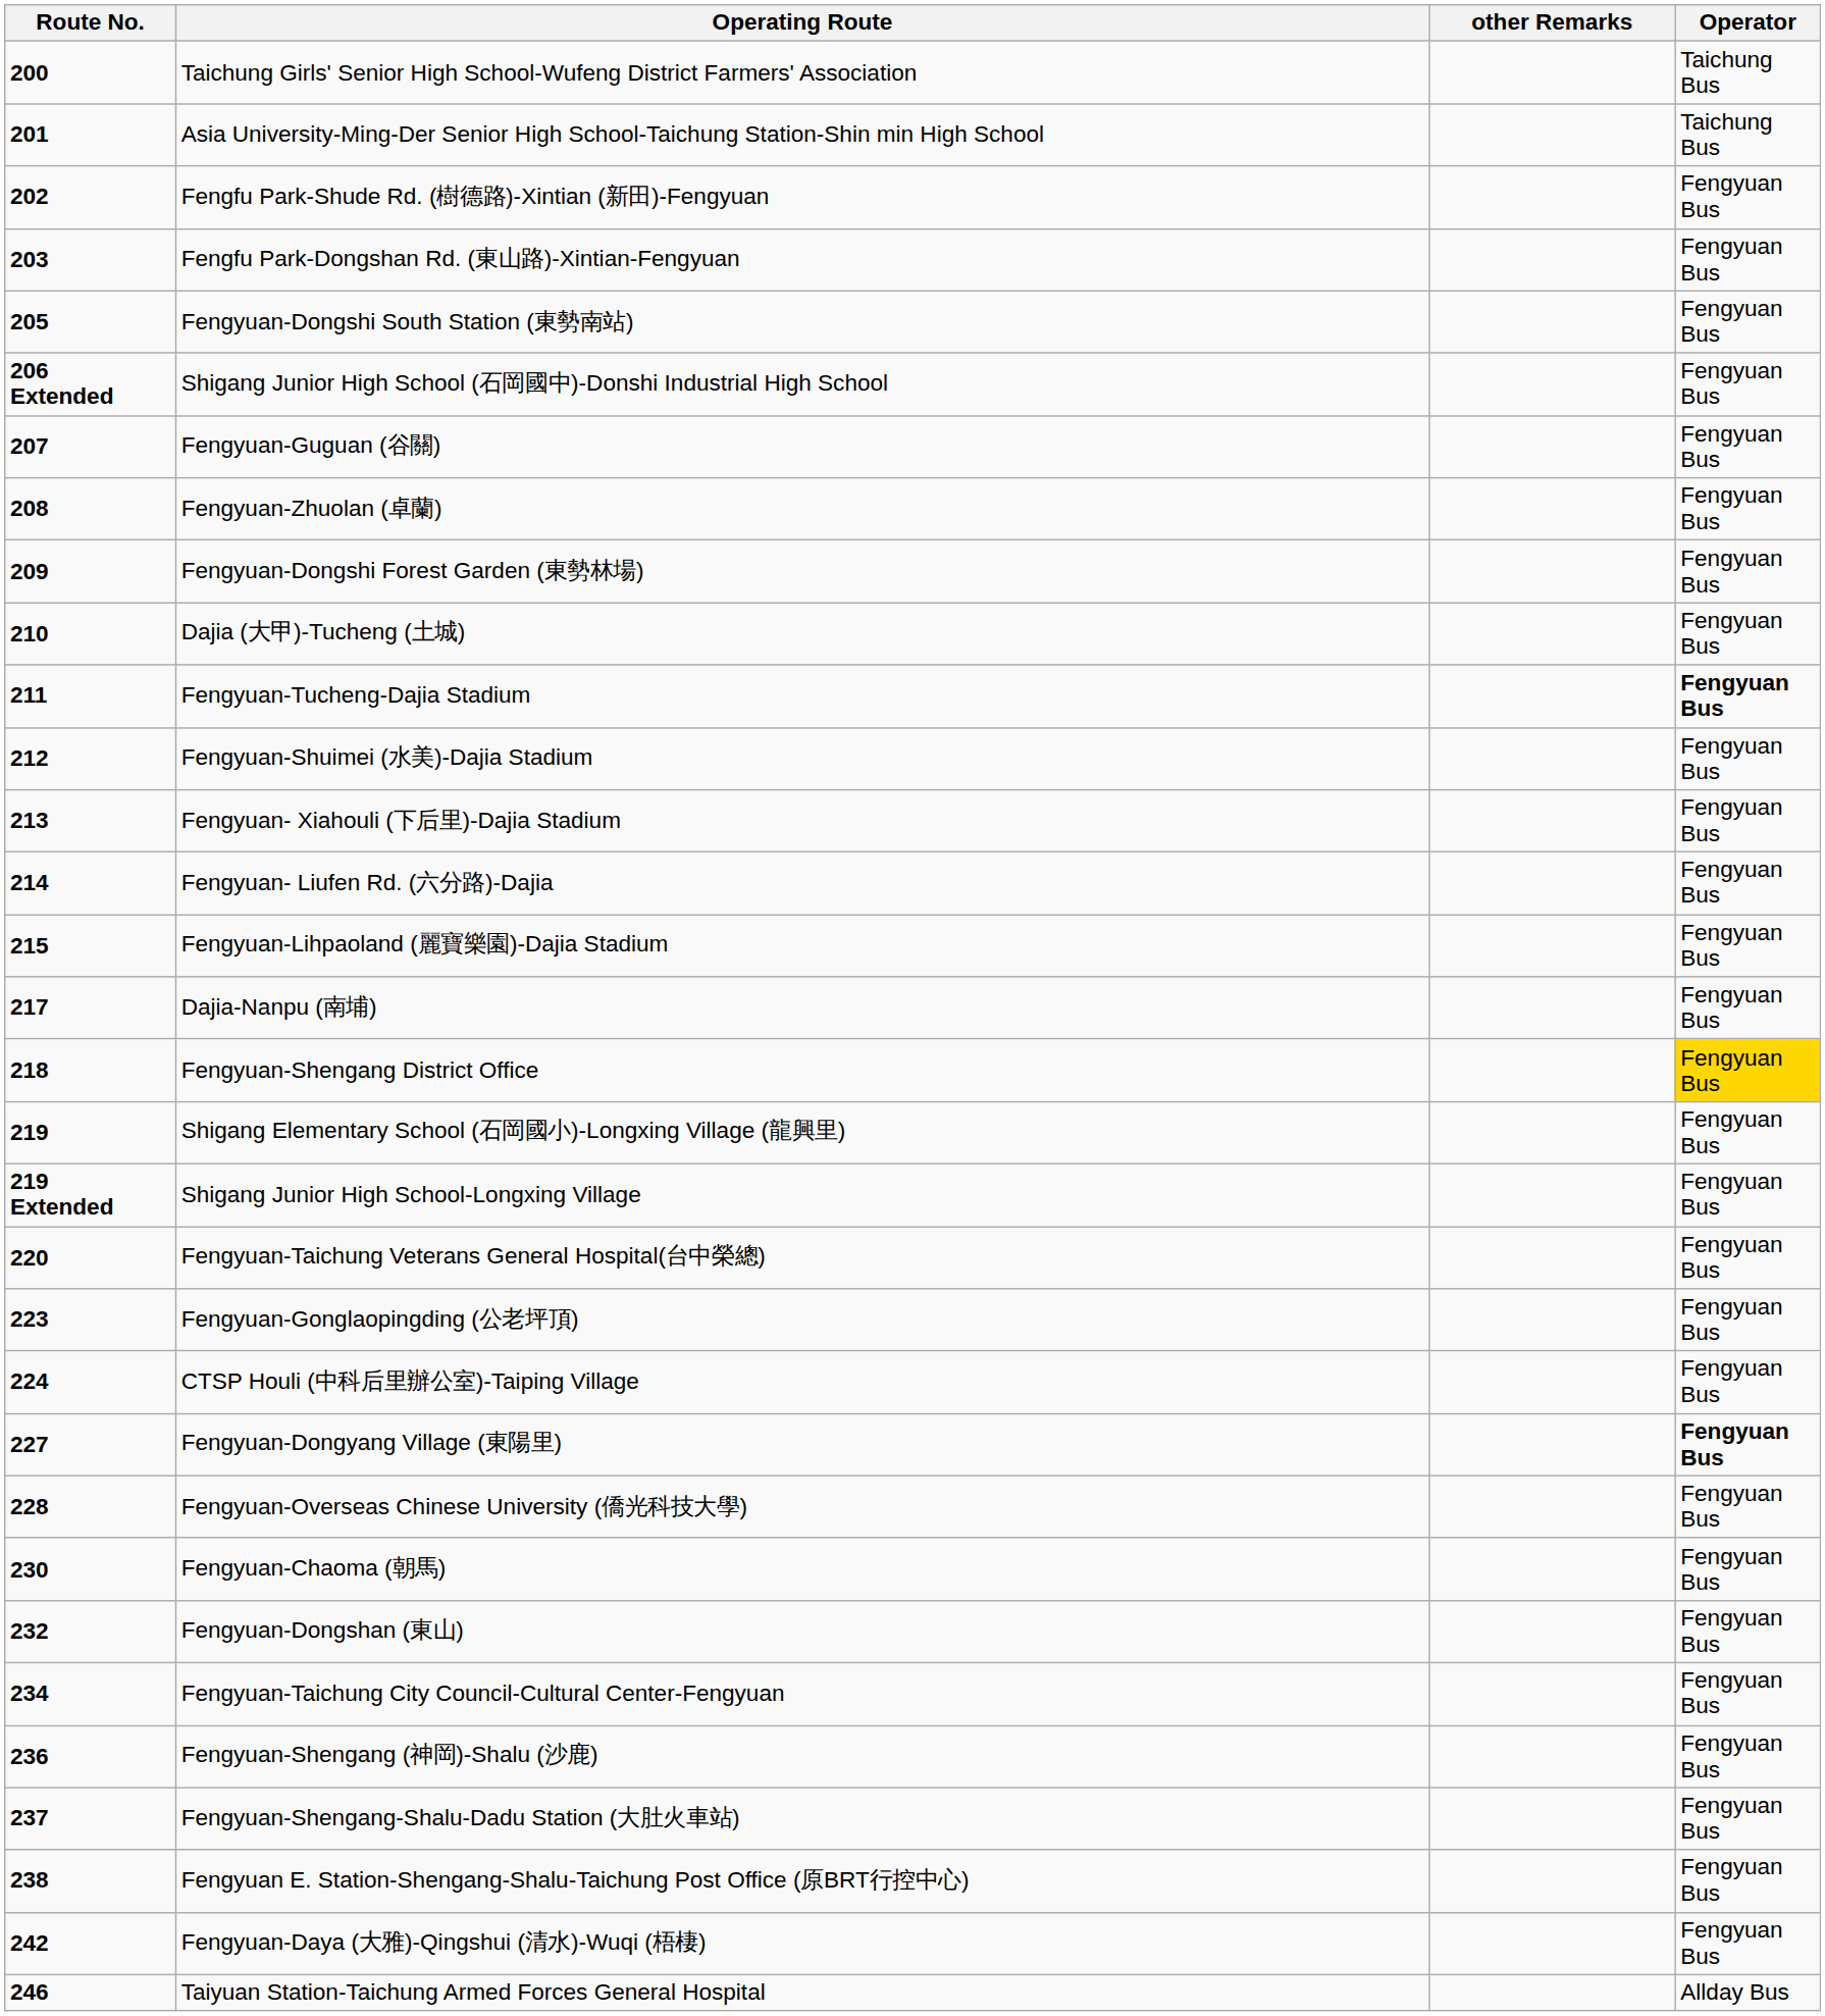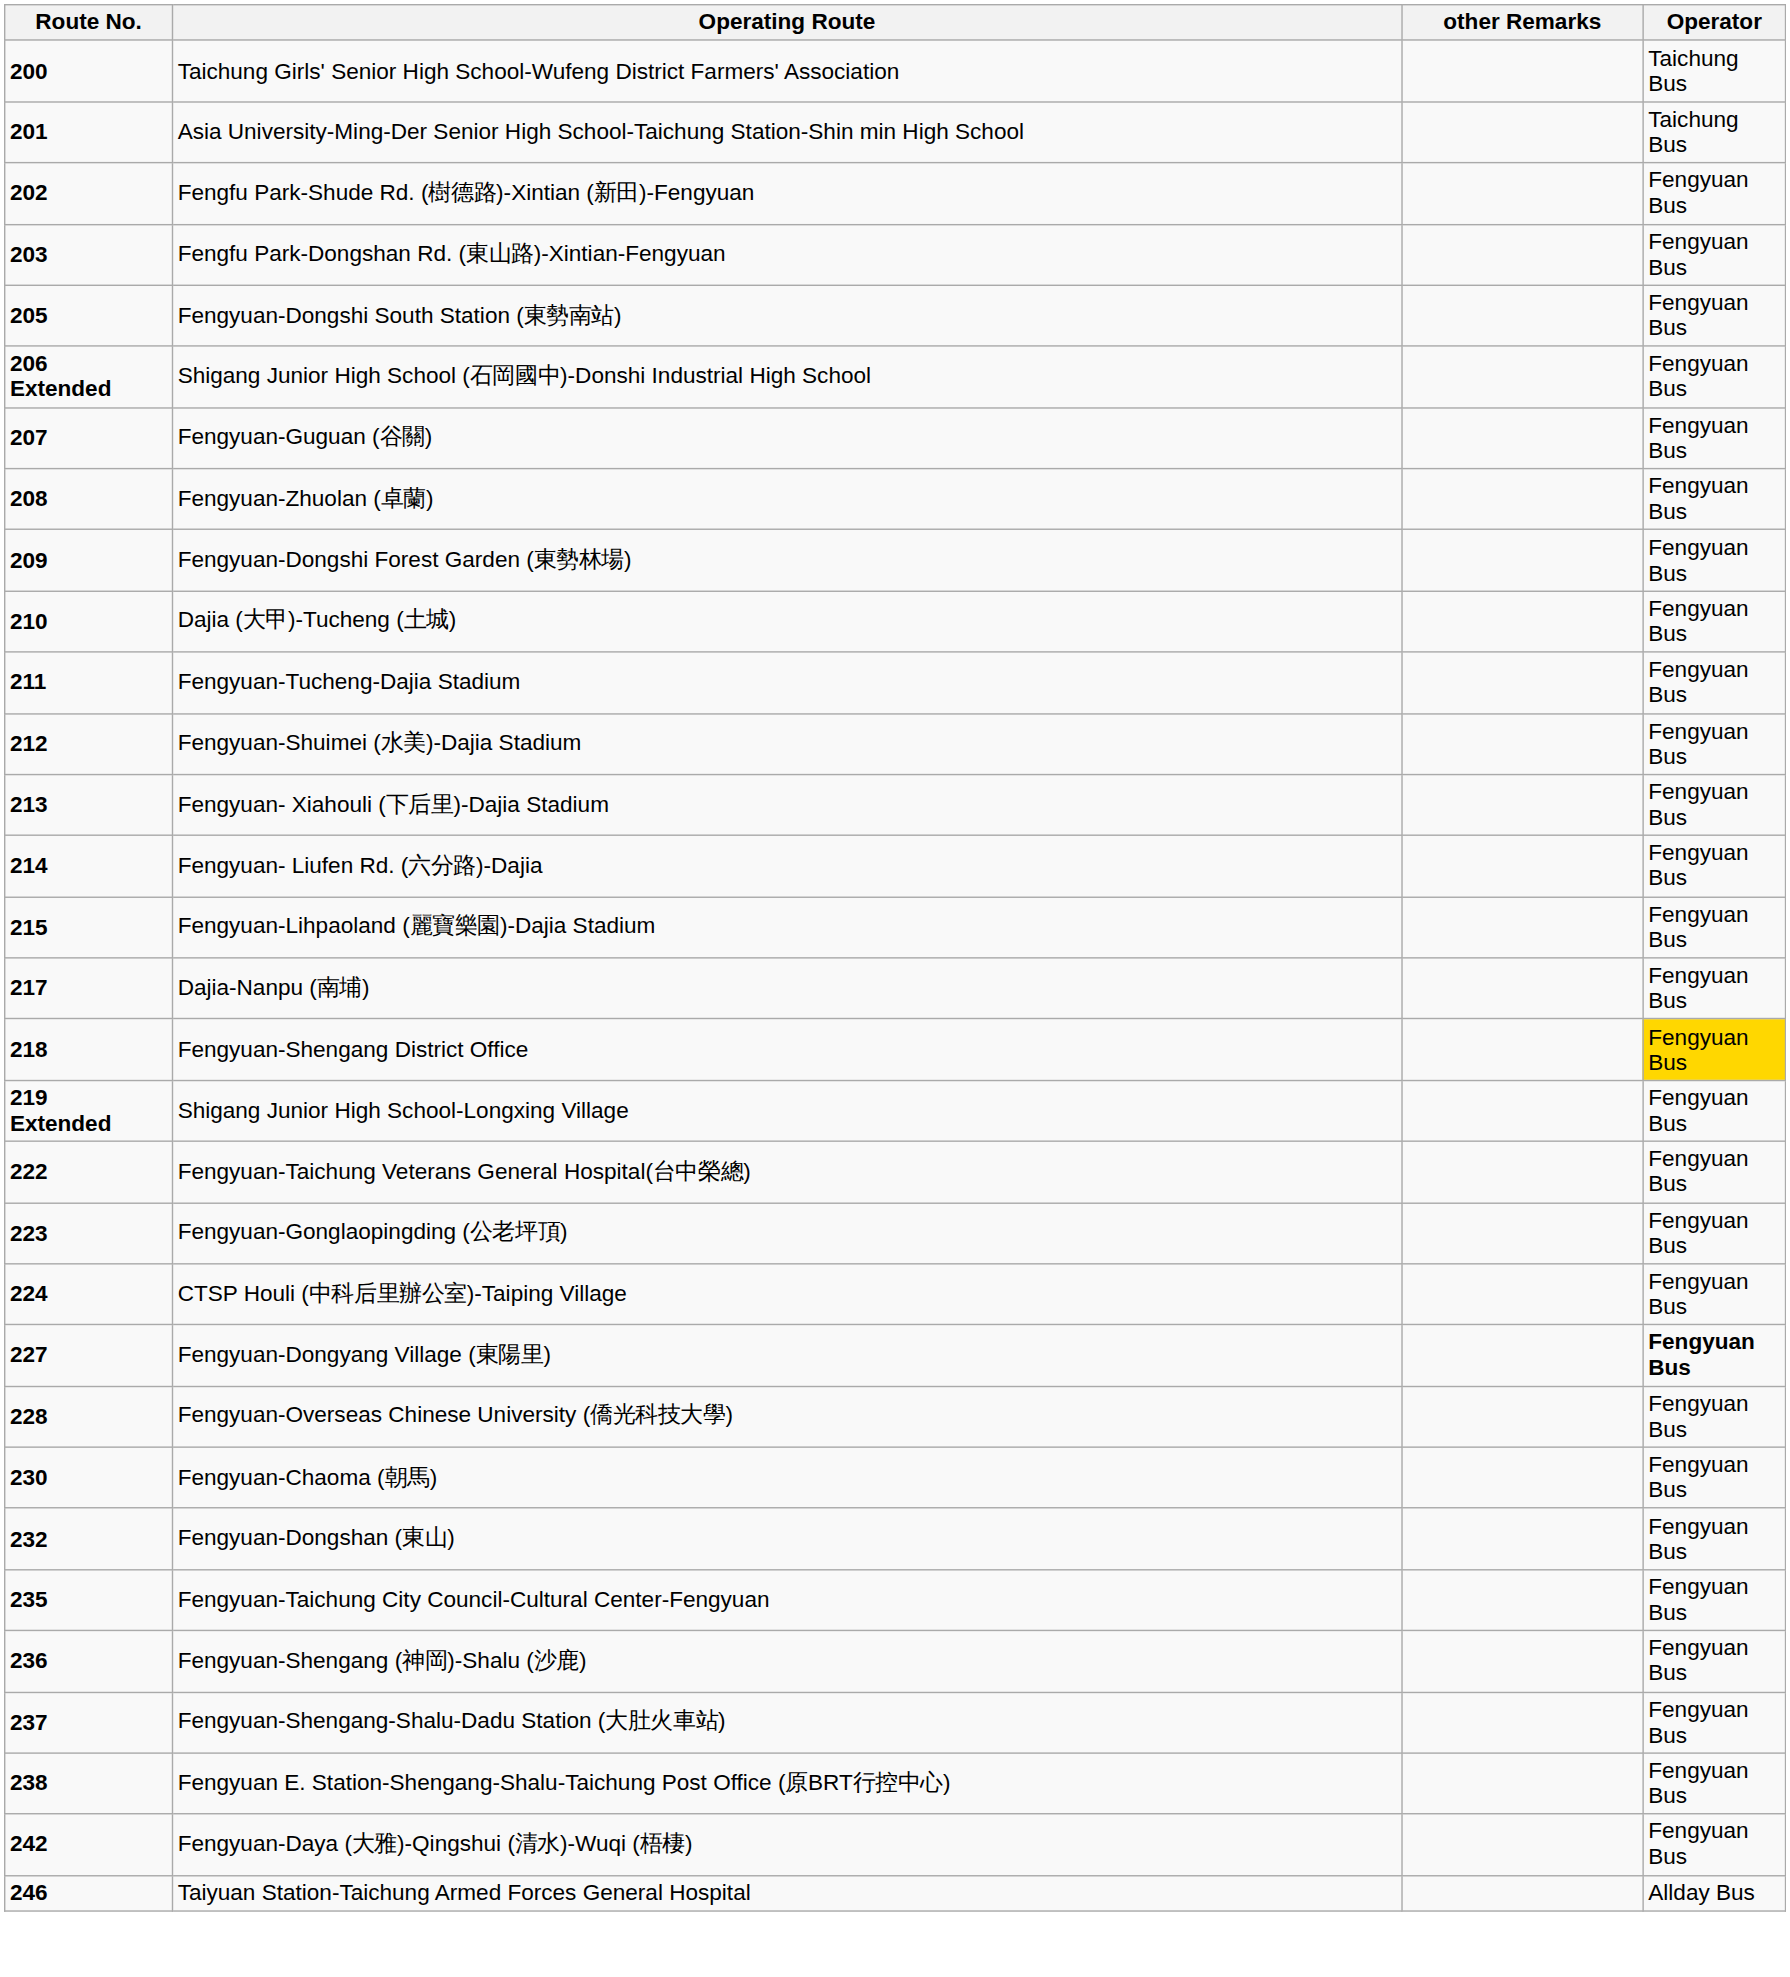 <table class="wikitable" width="100%" align="center">
 <tr>
 <th>Route No.</th>
 <th>Operating Route</th>
 <th>other Remarks</th>
 <th width="8%">Operator</th>
 </tr>
 <tr>
 <td><strong><span>200</span></strong></td>
 <td>Taichung Girls' Senior High School-Wufeng District Farmers' Association</td>
 <td></td>
 <td>Taichung Bus</td>
 </tr>
 <tr>
 <td><strong><span>201</span></strong></td>
 <td>Asia University-Ming-Der Senior High School-Taichung Station-Shin min High School</td>
 <td></td>
 <td>Taichung Bus</td>
 </tr>
 <tr>
 <td><strong><span>202</span></strong></td>
 <td>Fengfu Park-Shude Rd. (樹德路)-Xintian (新田)-Fengyuan</td>
 <td></td>
 <td>Fengyuan Bus</td>
 </tr>
 <tr>
 <td><strong><span>203</span></strong></td>
 <td>Fengfu Park-Dongshan Rd. (東山路)-Xintian-Fengyuan</td>
 <td></td>
 <td>Fengyuan Bus</td>
 </tr>
 <tr>
 <td><strong><span>205</span></strong></td>
 <td>Fengyuan-Dongshi South Station (東勢南站)</td>
 <td></td>
 <td>Fengyuan Bus</td>
 </tr>
 <tr>
 <td><strong><span>206 <br>Extended </span></strong></td>
 <td>Shigang Junior High School (石岡國中)-Donshi Industrial High School</td>
 <td></td>
 <td>Fengyuan Bus</td>
 </tr>
 <tr>
 <td><strong><span>207</span></strong></td>
 <td>Fengyuan-Guguan (谷關)</td>
 <td></td>
 <td>Fengyuan Bus</td>
 </tr>
 <tr>
 <td><strong><span>208</span></strong></td>
 <td>Fengyuan-Zhuolan (卓蘭)</td>
 <td></td>
 <td>Fengyuan Bus</td>
 </tr>
 <tr>
 <td><strong><span>209</span></strong></td>
 <td>Fengyuan-Dongshi Forest Garden (東勢林場)</td>
 <td></td>
 <td>Fengyuan Bus</td>
 </tr>
 <tr>
 <td><strong><span>210</span></strong></td>
 <td>Dajia (大甲)-Tucheng (土城)</td>
 <td></td>
 <td>Fengyuan Bus</td>
 </tr>
 <tr>
 <td><strong><span>211</span></strong></td>
 <td>Fengyuan-Tucheng-Dajia Stadium</td>
 <td></td>
-<td><strong>Fengyuan Bus</strong></td>
+<td>Fengyuan Bus</td>
 </tr>
 <tr>
 <td><strong><span>212</span></strong></td>
 <td>Fengyuan-Shuimei (水美)-Dajia Stadium</td>
 <td></td>
 <td>Fengyuan Bus</td>
 </tr>
 <tr>
 <td><strong><span>213</span></strong></td>
 <td>Fengyuan- Xiahouli (下后里)-Dajia Stadium</td>
 <td></td>
 <td>Fengyuan Bus</td>
 </tr>
 <tr>
 <td><strong><span>214</span></strong></td>
 <td>Fengyuan- Liufen Rd. (六分路)-Dajia</td>
 <td></td>
 <td>Fengyuan Bus</td>
 </tr>
 <tr>
 <td><strong><span>215</span></strong></td>
 <td>Fengyuan-Lihpaoland (麗寶樂園)-Dajia Stadium</td>
 <td></td>
 <td>Fengyuan Bus</td>
 </tr>
 <tr>
 <td><strong><span>217</span></strong></td>
 <td>Dajia-Nanpu (南埔)</td>
 <td></td>
 <td>Fengyuan Bus</td>
 </tr>
 <tr>
 <td><strong><span>218</span></strong></td>
 <td>Fengyuan-Shengang District Office</td>
 <td></td>
 <td style="background: gold;">Fengyuan Bus</td>
 </tr>
 <tr>
-<td><strong><span>219</span></strong></td>
-<td>Shigang Elementary School (石岡國小)-Longxing Village (龍興里)</td>
-<td></td>
-<td>Fengyuan Bus</td>
-</tr>
-<tr>
 <td><strong><span>219 <br>Extended </span></strong></td>
 <td>Shigang Junior High School-Longxing Village</td>
 <td></td>
 <td>Fengyuan Bus</td>
 </tr>
 <tr>
-<td><strong><span>220</span></strong></td>
+<td><strong><span>222</span></strong></td>
 <td>Fengyuan-Taichung Veterans General Hospital(台中榮總)</td>
 <td></td>
 <td>Fengyuan Bus</td>
 </tr>
 <tr>
 <td><strong><span>223</span></strong></td>
 <td>Fengyuan-Gonglaopingding (公老坪頂)</td>
 <td></td>
 <td>Fengyuan Bus</td>
 </tr>
 <tr>
 <td><strong><span>224</span></strong></td>
 <td>CTSP Houli (中科后里辦公室)-Taiping Village</td>
 <td></td>
 <td>Fengyuan Bus</td>
 </tr>
 <tr>
 <td><strong><span>227</span></strong></td>
 <td>Fengyuan-Dongyang Village (東陽里)</td>
 <td></td>
 <td><strong>Fengyuan Bus</strong></td>
 </tr>
 <tr>
 <td><strong><span>228</span></strong></td>
 <td>Fengyuan-Overseas Chinese University (僑光科技大學)</td>
 <td></td>
 <td>Fengyuan Bus</td>
 </tr>
 <tr>
 <td><strong><span>230</span></strong></td>
 <td>Fengyuan-Chaoma (朝馬)</td>
 <td></td>
 <td>Fengyuan Bus</td>
 </tr>
 <tr>
 <td><strong><span>232</span></strong></td>
 <td>Fengyuan-Dongshan (東山)</td>
 <td></td>
 <td>Fengyuan Bus</td>
 </tr>
 <tr>
-<td><strong><span>234</span></strong></td>
+<td><strong><span>235</span></strong></td>
 <td>Fengyuan-Taichung City Council-Cultural Center-Fengyuan</td>
 <td></td>
 <td>Fengyuan Bus</td>
 </tr>
 <tr>
 <td><strong><span>236</span></strong></td>
 <td>Fengyuan-Shengang (神岡)-Shalu (沙鹿)</td>
 <td></td>
 <td>Fengyuan Bus</td>
 </tr>
 <tr>
 <td><strong><span>237</span></strong></td>
 <td>Fengyuan-Shengang-Shalu-Dadu Station (大肚火車站)</td>
 <td></td>
 <td>Fengyuan Bus</td>
 </tr>
 <tr>
 <td><strong><span>238</span></strong></td>
 <td>Fengyuan E. Station-Shengang-Shalu-Taichung Post Office (原BRT行控中心)</td>
 <td></td>
 <td>Fengyuan Bus</td>
 </tr>
 <tr>
 <td><strong><span>242</span></strong></td>
 <td>Fengyuan-Daya (大雅)-Qingshui (清水)-Wuqi (梧棲)</td>
 <td></td>
 <td>Fengyuan Bus</td>
 </tr>
 <tr>
 <td><strong><span>246</span></strong></td>
 <td>Taiyuan Station-Taichung Armed Forces General Hospital</td>
 <td></td>
 <td>Allday Bus</td>
 </tr>
 </table>
